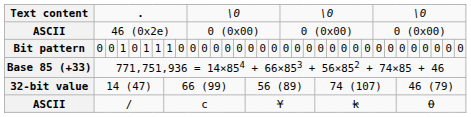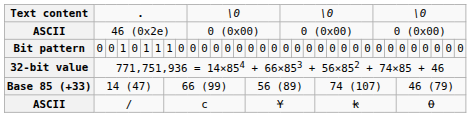 <table class="wikitable">
 <tr>
 <th>Text content</th>
 <td colspan="8" align="center"><strong>.</strong></td>
 <td colspan="8" align="center"><em>\0</em></td>
 <td colspan="8" align="center"><em>\0</em></td>
 <td colspan="8" align="center"><em>\0</em></td>
 </tr>
 <tr>
 <th>ASCII</th>
 <td colspan="8" align="center">46 (0x2e)</td>
 <td colspan="8" align="center">0 (0x00)</td>
 <td colspan="8" align="center">0 (0x00)</td>
 <td colspan="8" align="center">0 (0x00)</td>
 </tr>
 <tr>
 <th>Bit pattern</th>
 <td>0</td>
 <td>0</td>
 <td>1</td>
 <td>0</td>
 <td>1</td>
 <td>1</td>
 <td>1</td>
 <td>0</td>
 <td>0</td>
 <td>0</td>
 <td>0</td>
 <td>0</td>
 <td>0</td>
 <td>0</td>
 <td>0</td>
 <td>0</td>
 <td>0</td>
 <td>0</td>
 <td>0</td>
 <td>0</td>
 <td>0</td>
 <td>0</td>
 <td>0</td>
 <td>0</td>
 <td>0</td>
 <td>0</td>
 <td>0</td>
 <td>0</td>
 <td>0</td>
 <td>0</td>
 <td>0</td>
 <td>0</td>
 </tr>
 <tr>
-<th>Base 85 (+33)</th>
+<th>32-bit value</th>
 <td colspan="32" align="center">771,751,936 = 14×85<sup>4</sup> + 66×85<sup>3</sup> + 56×85<sup>2</sup> + 74×85 + 46</td>
 </tr>
 <tr>
-<th>32-bit value</th>
+<th>Base 85 (+33)</th>
 <td colspan="6" align="center">14 (47)</td>
 <td colspan="7" align="center">66 (99)</td>
 <td colspan="6" align="center">56 (89)</td>
 <td colspan="7" align="center">74 (107)</td>
 <td colspan="6" align="center">46 (79)</td>
 </tr>
 <tr>
 <th>ASCII</th>
 <td colspan="6" align="center">/</td>
 <td colspan="7" align="center">c</td>
 <td colspan="6" align="center"><s>Y</s></td>
 <td colspan="7" align="center"><s>k</s></td>
 <td colspan="6" align="center"><s>O</s></td>
 </tr>
 </table>
